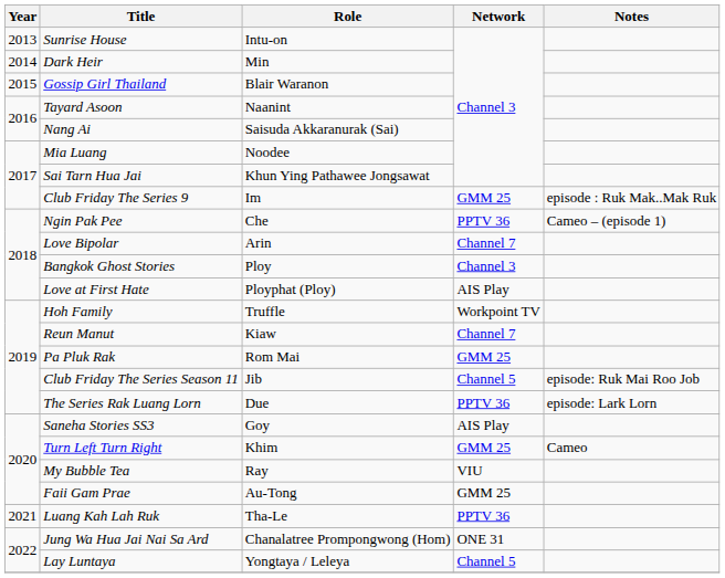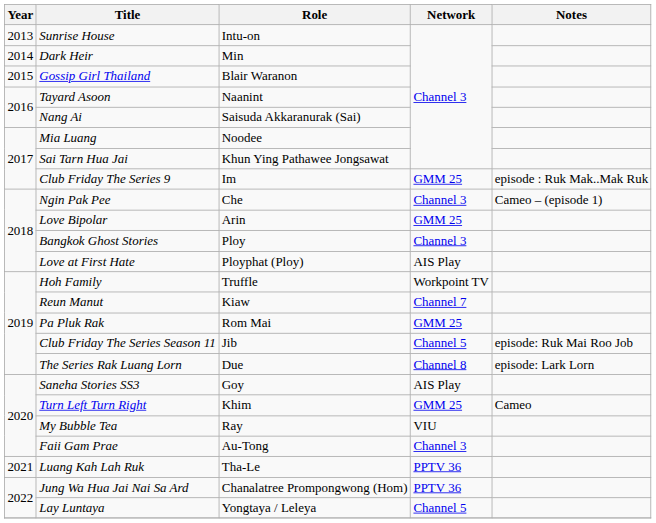 <table class="wikitable sortable">
 <tr>
 <th>Year</th>
 <th>Title</th>
 <th>Role</th>
 <th>Network</th>
 <th class="unsortable">Notes</th>
 </tr>
 <tr>
 <td>2013</td>
 <td><em>Sunrise House</em></td>
 <td>Intu-on</td>
 <td rowspan="7"><a href='#'>Channel 3</a></td>
 <td></td>
 </tr>
 <tr>
 <td>2014</td>
 <td><em>Dark Heir</em></td>
 <td>Min</td>
 <td></td>
 </tr>
 <tr>
 <td>2015</td>
 <td><em><a href='#'>Gossip Girl Thailand</a></em></td>
 <td>Blair Waranon</td>
 <td></td>
 </tr>
 <tr>
 <td rowspan="2">2016</td>
 <td><em>Tayard Asoon </em></td>
 <td>Naanint</td>
 <td></td>
 </tr>
 <tr>
 <td><em> Nang Ai</em></td>
 <td>Saisuda Akkaranurak (Sai)</td>
 <td></td>
 </tr>
 <tr>
 <td rowspan="3">2017</td>
 <td><em>Mia Luang</em></td>
 <td>Noodee</td>
 <td></td>
 </tr>
 <tr>
 <td><em> Sai Tarn Hua Jai</em></td>
 <td>Khun Ying Pathawee Jongsawat</td>
 <td></td>
 </tr>
 <tr>
 <td><em>Club Friday The Series 9</em></td>
 <td>Im</td>
 <td><a href='#'>GMM 25</a></td>
 <td>episode : Ruk Mak..Mak Ruk</td>
 </tr>
 <tr>
 <td rowspan="4">2018</td>
 <td><em> Ngin Pak Pee</em></td>
 <td>Che</td>
-<td><a href='#'>PPTV 36</a></td>
+<td><a href='#'>Channel 3</a></td>
 <td>Cameo – (episode 1)</td>
 </tr>
 <tr>
 <td><em>Love Bipolar </em></td>
 <td>Arin</td>
-<td><a href='#'>Channel 7</a></td>
+<td><a href='#'>GMM 25</a></td>
 <td></td>
 </tr>
 <tr>
 <td><em> Bangkok Ghost Stories</em></td>
 <td>Ploy</td>
 <td><a href='#'>Channel 3</a></td>
 <td></td>
 </tr>
 <tr>
 <td><em>Love at First Hate </em></td>
 <td>Ployphat (Ploy)</td>
 <td>AIS Play</td>
 <td></td>
 </tr>
 <tr>
 <td rowspan="5">2019</td>
 <td><em>Hoh Family</em></td>
 <td>Truffle</td>
 <td>Workpoint TV</td>
 <td></td>
 </tr>
 <tr>
 <td><em>Reun Manut </em></td>
 <td>Kiaw</td>
 <td><a href='#'>Channel 7</a></td>
 <td></td>
 </tr>
 <tr>
 <td><em>Pa Pluk Rak </em></td>
 <td>Rom Mai</td>
 <td rowspan="1"><a href='#'>GMM 25</a></td>
 <td></td>
 </tr>
 <tr>
 <td><em>Club Friday The Series Season 11</em></td>
 <td>Jib</td>
 <td><a href='#'>Channel 5</a></td>
 <td>episode: Ruk Mai Roo Job</td>
 </tr>
 <tr>
 <td><em>The Series Rak Luang Lorn</em></td>
 <td>Due</td>
-<td><a href='#'>PPTV 36</a></td>
+<td rowspan="1"><a href='#'>Channel 8</a></td>
 <td>episode: Lark Lorn</td>
 </tr>
 <tr>
 <td rowspan="4">2020</td>
 <td><em> Saneha Stories SS3</em></td>
 <td>Goy</td>
 <td>AIS Play</td>
 <td></td>
 </tr>
 <tr>
 <td><em> <a href='#'>Turn Left Turn Right</a>   </em></td>
 <td>Khim</td>
 <td rowspan="1"><a href='#'>GMM 25</a></td>
 <td>Cameo</td>
 </tr>
 <tr>
 <td><em> My Bubble Tea</em></td>
 <td>Ray</td>
 <td>VIU</td>
 <td></td>
 </tr>
 <tr>
 <td><em> Faii Gam Prae</em></td>
 <td>Au-Tong</td>
-<td>GMM 25</td>
+<td><a href='#'>Channel 3</a></td>
 <td></td>
 </tr>
 <tr>
 <td rowspan="1">2021</td>
 <td><em> Luang Kah Lah Ruk</em></td>
 <td>Tha-Le</td>
 <td><a href='#'>PPTV 36</a></td>
 <td></td>
 </tr>
 <tr>
 <td rowspan="2">2022</td>
 <td><em> Jung Wa Hua Jai Nai Sa Ard</em></td>
 <td>Chanalatree Prompongwong (Hom)</td>
-<td>ONE 31</td>
+<td><a href='#'>PPTV 36</a></td>
 <td></td>
 </tr>
 <tr>
 <td><em>Lay Luntaya</em></td>
 <td>Yongtaya / Leleya</td>
 <td><a href='#'>Channel 5</a></td>
 <td></td>
 </tr>
 <tr>
 </tr>
 </table>
